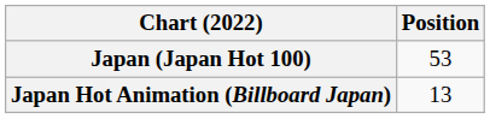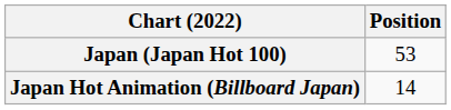 <table class="wikitable sortable plainrowheaders" style="text-align:center">
 <tr>
 <th scope="col">Chart (2022)</th>
 <th scope="col">Position</th>
 </tr>
 <tr>
 <th scope="row">Japan (Japan Hot 100)</th>
 <td>53</td>
 </tr>
 <tr>
 <th scope="row">Japan Hot Animation (<em>Billboard Japan</em>)</th>
-<td>13</td>
+<td>14</td>
 </tr>
 </table>
